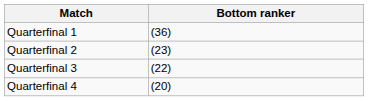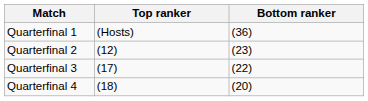 <table class="wikitable" width=500>
 <tr>
 <th width=25%>Match</th>
+<th width=37.5%>Top ranker</th>
 <th width=37.5%>Bottom ranker</th>
 </tr>
 <tr>
 <td>Quarterfinal 1</td>
+<td> (Hosts)</td>
 <td> (36)</td>
 </tr>
 <tr>
 <td>Quarterfinal 2</td>
+<td> (12)</td>
 <td> (23)</td>
 </tr>
 <tr>
 <td>Quarterfinal 3</td>
+<td> (17)</td>
 <td> (22)</td>
 </tr>
 <tr>
 <td>Quarterfinal 4</td>
+<td> (18)</td>
 <td> (20)</td>
 </tr>
 </table>
